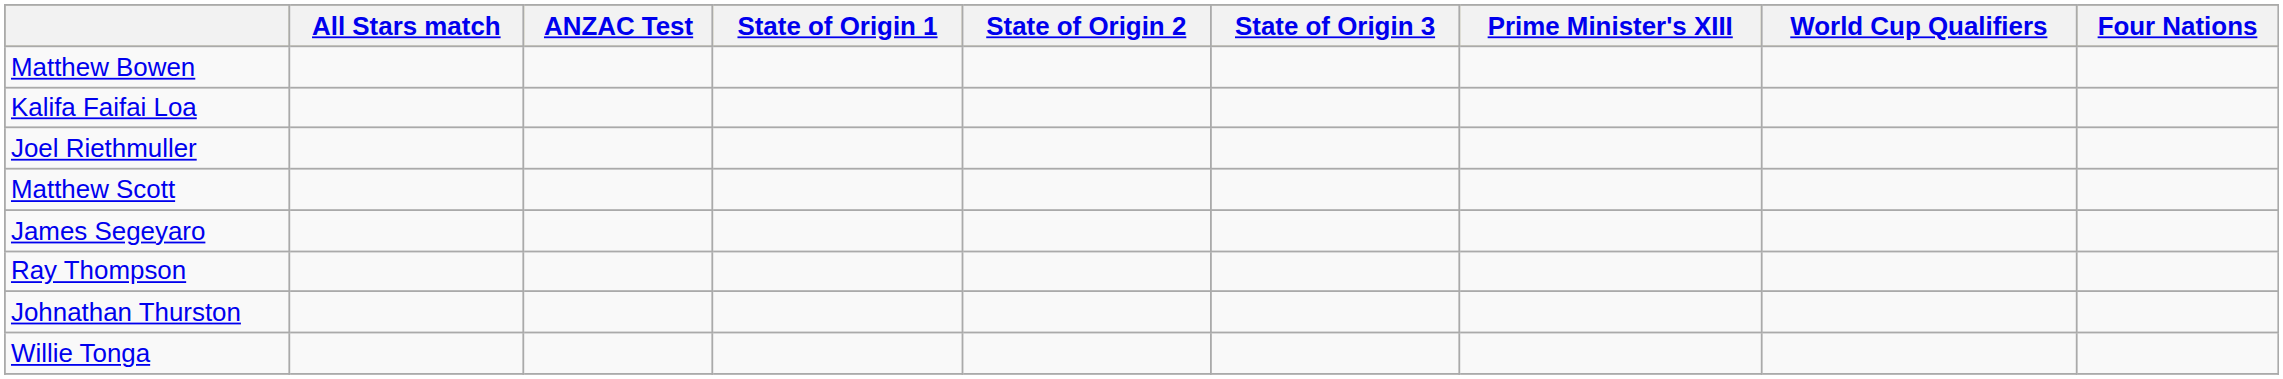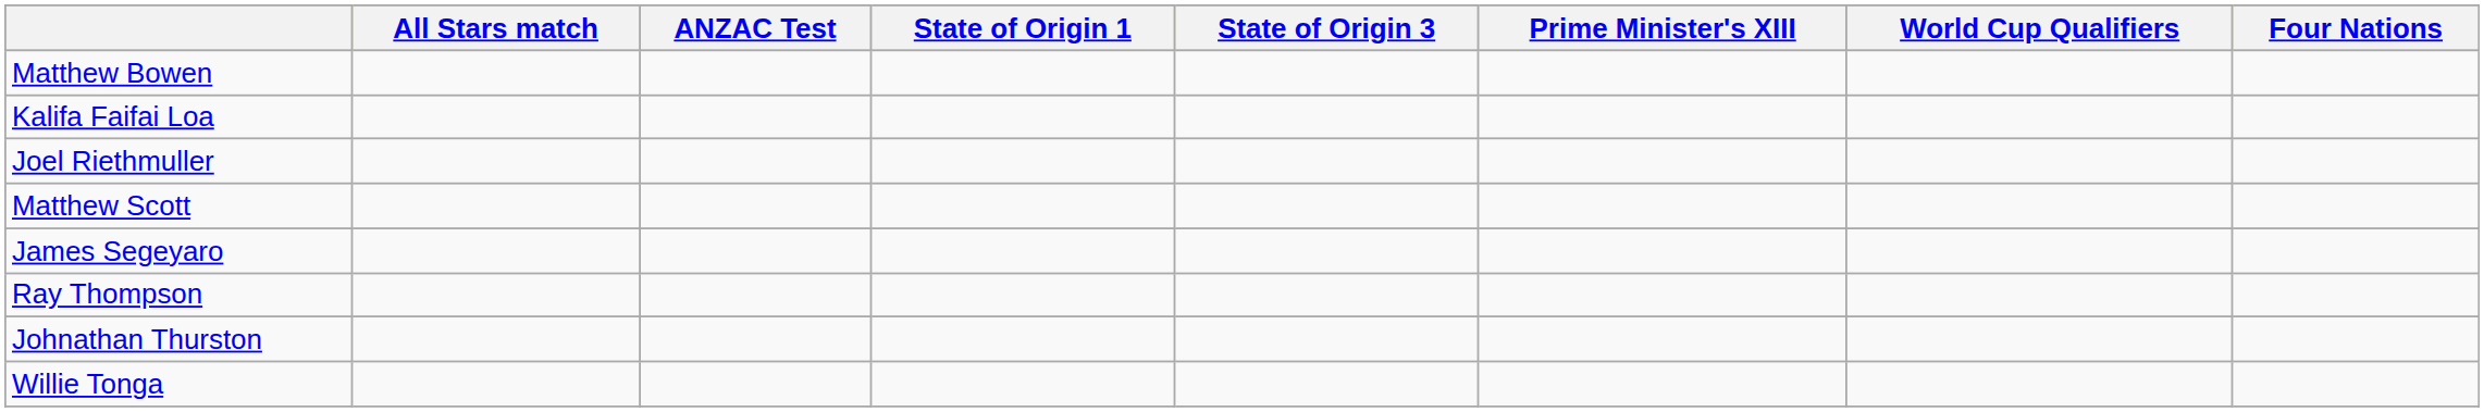 <table class="wikitable"  style="width:100%; font-size:90%;">
 <tr style="background:#bdb76b;">
 <th></th>
 <th><a href='#'>All Stars match</a></th>
 <th><a href='#'>ANZAC Test</a></th>
 <th><a href='#'>State of Origin 1</a></th>
-<th><a href='#'>State of Origin 2</a></th>
 <th><a href='#'>State of Origin 3</a></th>
 <th><a href='#'>Prime Minister's XIII</a></th>
 <th><a href='#'>World Cup Qualifiers</a></th>
 <th><a href='#'>Four Nations</a></th>
 </tr>
 <tr>
 <td><a href='#'>Matthew Bowen</a></td>
-<td></td>
 <td></td>
 <td></td>
 <td></td>
 <td></td>
 <td></td>
 <td></td>
 <td></td>
 </tr>
 <tr>
 <td><a href='#'>Kalifa Faifai Loa</a></td>
 <td></td>
 <td></td>
 <td></td>
 <td></td>
 <td></td>
 <td></td>
 <td></td>
-<td></td>
 </tr>
 <tr>
 <td><a href='#'>Joel Riethmuller</a></td>
-<td></td>
 <td></td>
 <td></td>
 <td></td>
 <td></td>
 <td></td>
 <td></td>
 <td></td>
 </tr>
 <tr>
 <td><a href='#'>Matthew Scott</a></td>
 <td></td>
 <td></td>
 <td></td>
 <td></td>
 <td></td>
 <td></td>
 <td></td>
-<td></td>
 </tr>
 <tr>
 <td><a href='#'>James Segeyaro</a></td>
-<td></td>
 <td></td>
 <td></td>
 <td></td>
 <td></td>
 <td></td>
 <td></td>
 <td></td>
 </tr>
 <tr>
 <td><a href='#'>Ray Thompson</a></td>
 <td></td>
 <td></td>
 <td></td>
 <td></td>
 <td></td>
 <td></td>
 <td></td>
-<td></td>
 </tr>
 <tr>
 <td><a href='#'>Johnathan Thurston</a></td>
-<td></td>
 <td></td>
 <td></td>
 <td></td>
 <td></td>
 <td></td>
 <td></td>
 <td></td>
 </tr>
 <tr>
 <td><a href='#'>Willie Tonga</a></td>
 <td></td>
 <td></td>
 <td></td>
 <td></td>
 <td></td>
 <td></td>
 <td></td>
-<td></td>
 </tr>
 </table>
